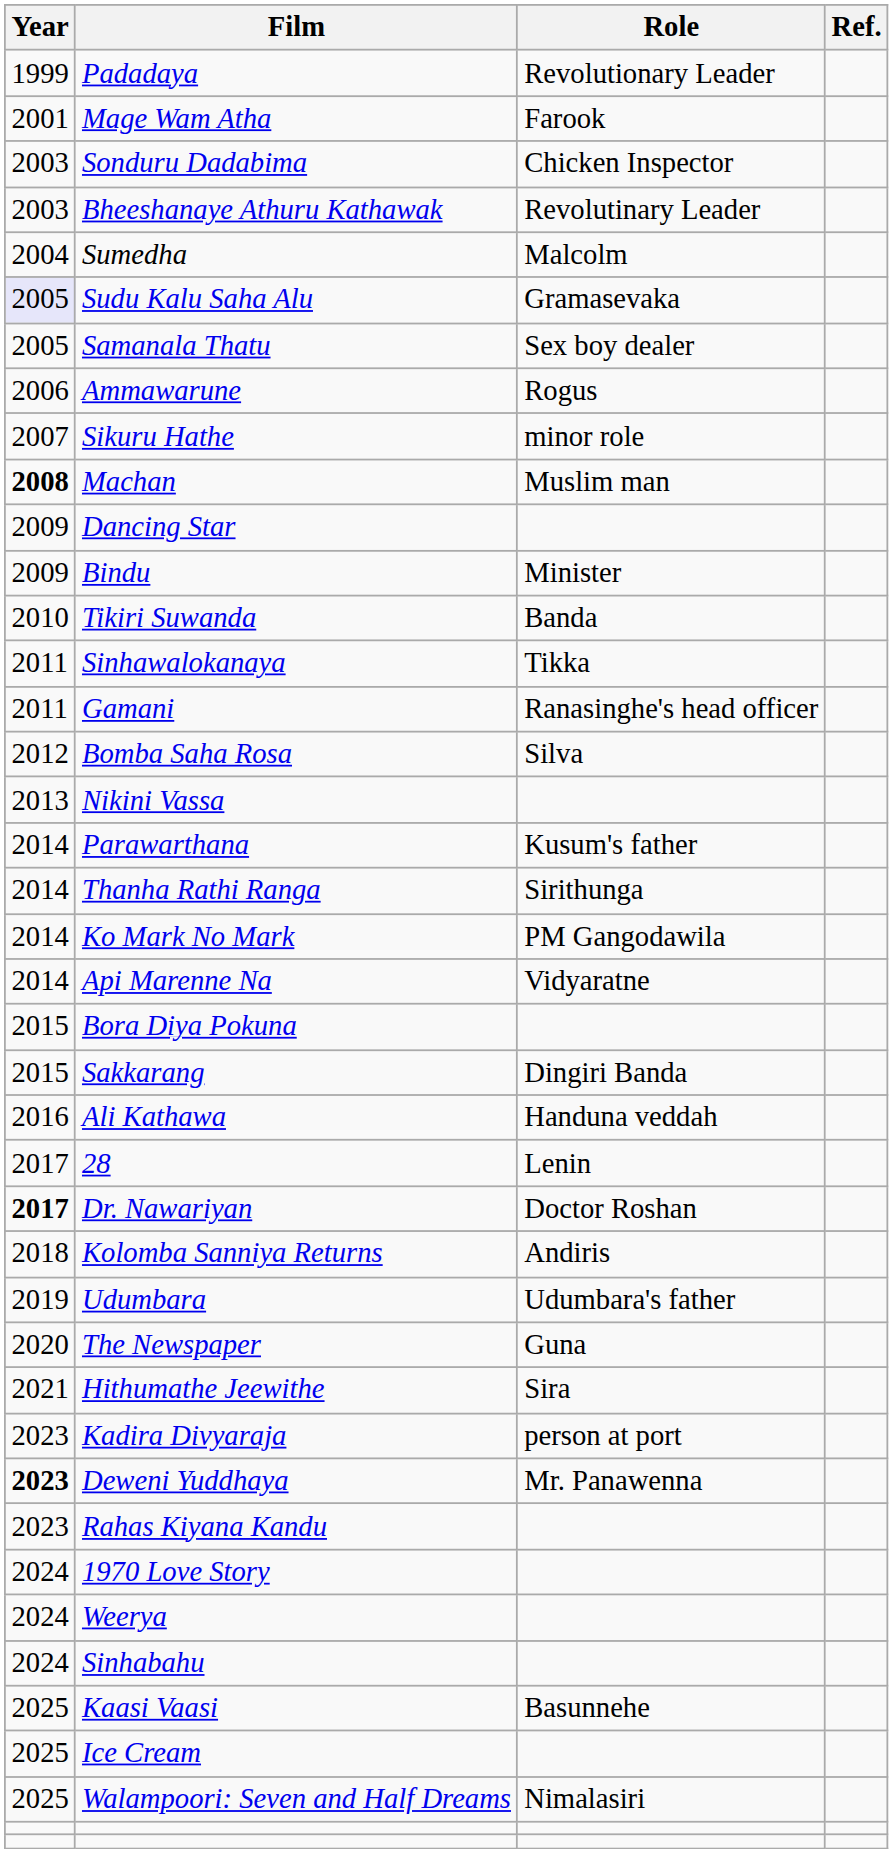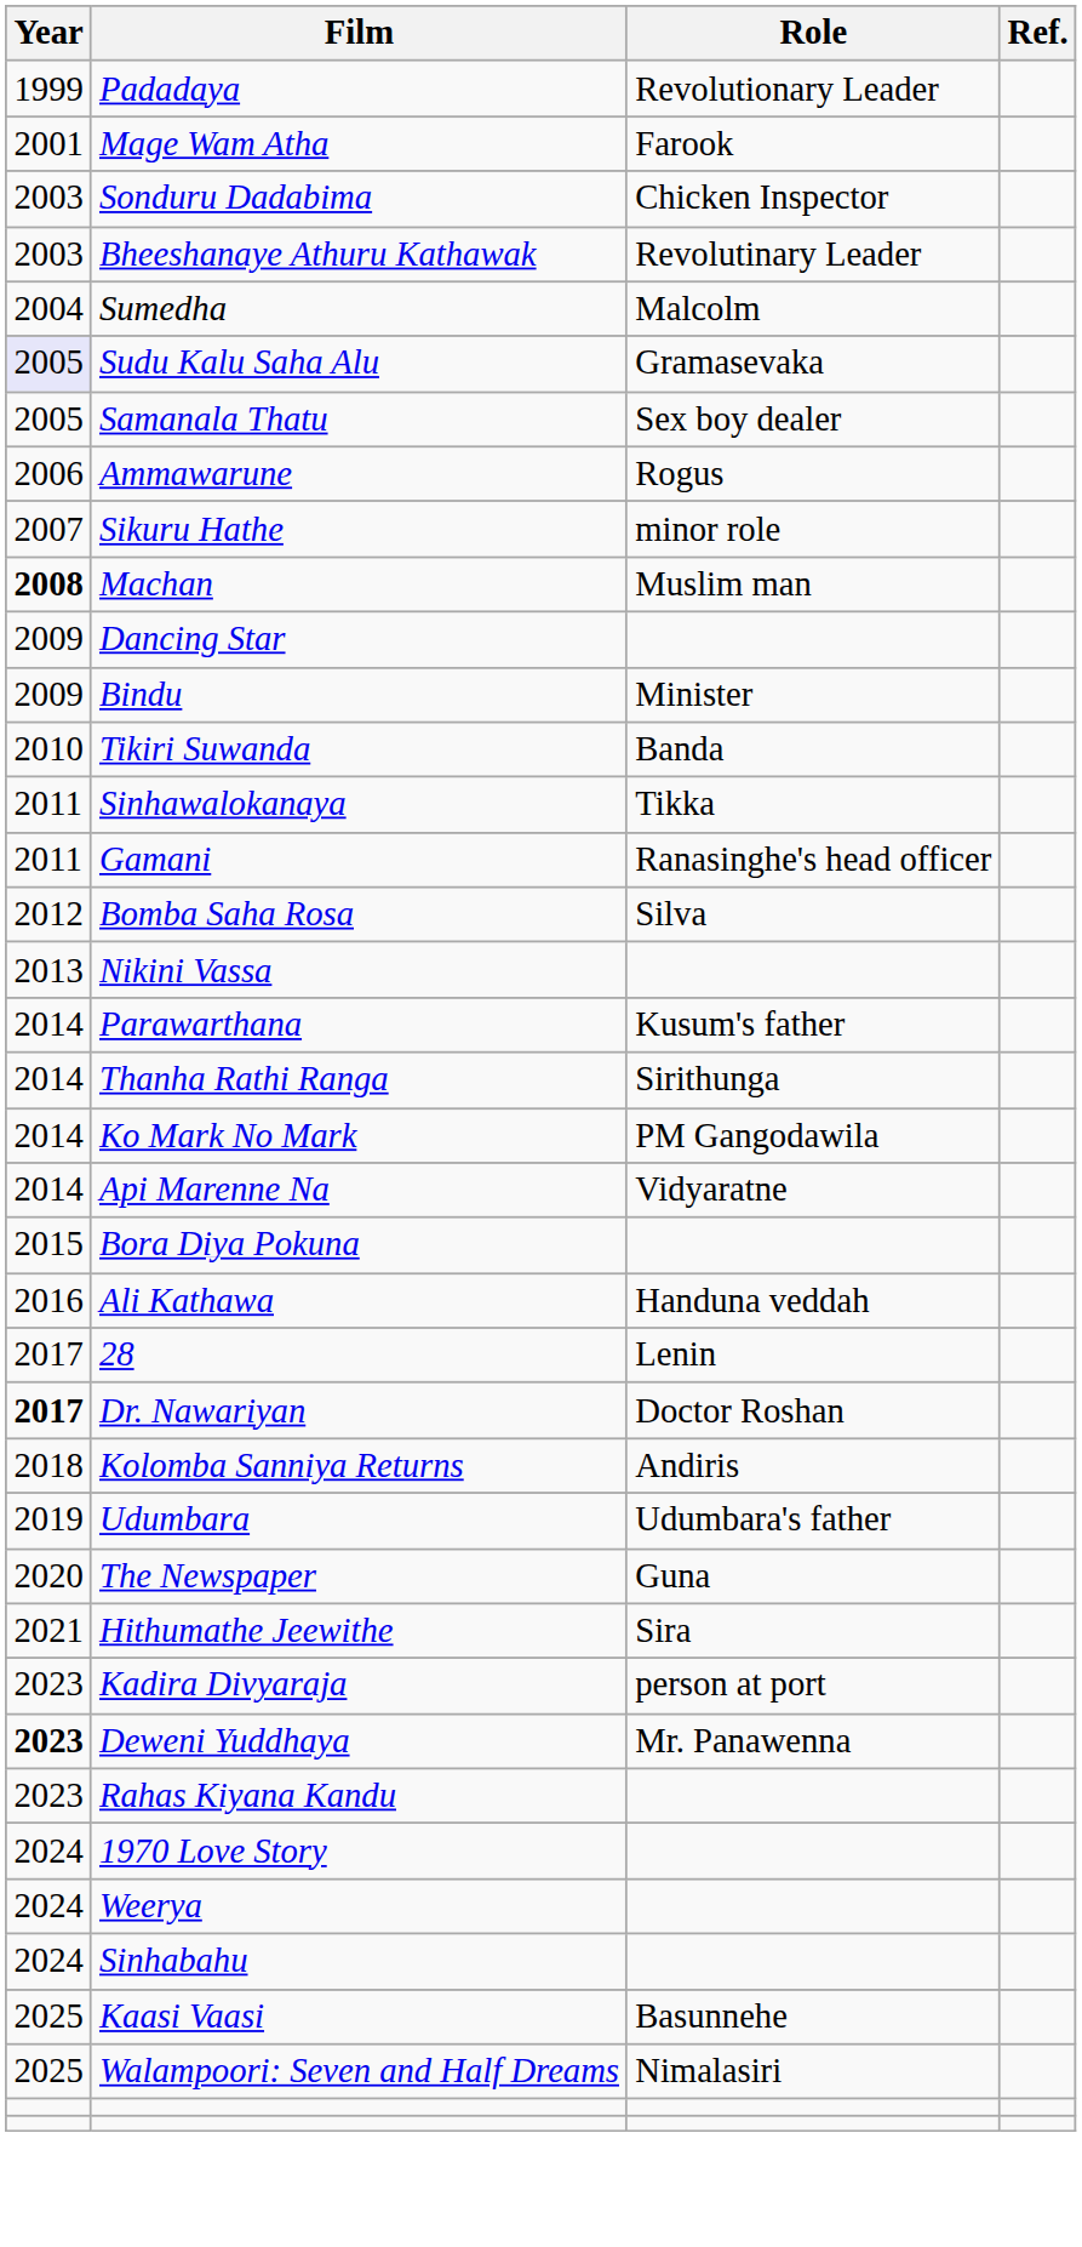 <table class="wikitable">
 <tr>
 <th>Year</th>
 <th>Film</th>
 <th>Role</th>
 <th>Ref.</th>
 </tr>
 <tr>
 <td>1999</td>
 <td><em><a href='#'>Padadaya</a></em></td>
 <td>Revolutionary Leader</td>
 <td></td>
 </tr>
 <tr>
 <td>2001</td>
 <td><em><a href='#'>Mage Wam Atha</a></em></td>
 <td>Farook</td>
 <td></td>
 </tr>
 <tr>
 <td>2003</td>
 <td><em><a href='#'>Sonduru Dadabima</a></em></td>
 <td>Chicken Inspector</td>
 <td></td>
 </tr>
 <tr>
 <td>2003</td>
 <td><em><a href='#'>Bheeshanaye Athuru Kathawak</a></em></td>
 <td>Revolutinary Leader</td>
 <td></td>
 </tr>
 <tr>
 <td>2004</td>
 <td><em>Sumedha</em></td>
 <td>Malcolm</td>
 <td></td>
 </tr>
 <tr>
 <td style="background: lavender;">2005</td>
 <td><em><a href='#'>Sudu Kalu Saha Alu</a></em></td>
 <td>Gramasevaka</td>
 <td></td>
 </tr>
 <tr>
 <td>2005</td>
 <td><em><a href='#'>Samanala Thatu</a></em></td>
 <td>Sex boy dealer</td>
 <td></td>
 </tr>
 <tr>
 <td>2006</td>
 <td><em><a href='#'>Ammawarune</a></em></td>
 <td>Rogus</td>
 <td></td>
 </tr>
 <tr>
 <td>2007</td>
 <td><em><a href='#'>Sikuru Hathe</a></em></td>
 <td>minor role</td>
 <td></td>
 </tr>
 <tr>
 <td><strong>2008</strong></td>
 <td><em><a href='#'>Machan</a></em></td>
 <td>Muslim man</td>
 <td></td>
 </tr>
 <tr>
 <td>2009</td>
 <td><em><a href='#'>Dancing Star</a></em></td>
 <td></td>
 <td></td>
 </tr>
 <tr>
 <td>2009</td>
 <td><em><a href='#'>Bindu</a></em></td>
 <td>Minister</td>
 <td></td>
 </tr>
 <tr>
 <td>2010</td>
 <td><em><a href='#'>Tikiri Suwanda</a></em></td>
 <td>Banda</td>
 <td></td>
 </tr>
 <tr>
 <td>2011</td>
 <td><em><a href='#'>Sinhawalokanaya</a></em></td>
 <td>Tikka</td>
 <td></td>
 </tr>
 <tr>
 <td>2011</td>
 <td><em><a href='#'>Gamani</a></em></td>
 <td>Ranasinghe's head officer</td>
 <td></td>
 </tr>
 <tr>
 <td>2012</td>
 <td><em><a href='#'>Bomba Saha Rosa</a></em></td>
 <td>Silva</td>
 <td></td>
 </tr>
 <tr>
 <td>2013</td>
 <td><em><a href='#'>Nikini Vassa</a></em></td>
 <td></td>
 <td></td>
 </tr>
 <tr>
 <td>2014</td>
 <td><em><a href='#'>Parawarthana</a></em></td>
 <td>Kusum's father</td>
 <td></td>
 </tr>
 <tr>
 <td>2014</td>
 <td><em><a href='#'>Thanha Rathi Ranga</a></em></td>
 <td>Sirithunga</td>
 <td></td>
 </tr>
 <tr>
 <td>2014</td>
 <td><em><a href='#'>Ko Mark No Mark</a></em></td>
 <td>PM Gangodawila</td>
 <td></td>
 </tr>
 <tr>
 <td>2014</td>
 <td><em><a href='#'>Api Marenne Na</a></em></td>
 <td>Vidyaratne</td>
 <td></td>
 </tr>
 <tr>
 <td>2015</td>
 <td><em><a href='#'>Bora Diya Pokuna</a></em></td>
 <td></td>
 <td></td>
 </tr>
 <tr>
-<td>2015</td>
-<td><em><a href='#'>Sakkarang</a></em></td>
-<td>Dingiri Banda</td>
-<td></td>
-</tr>
-<tr>
 <td>2016</td>
 <td><em><a href='#'>Ali Kathawa</a></em></td>
 <td>Handuna veddah</td>
 <td></td>
 </tr>
 <tr>
 <td>2017</td>
 <td><em><a href='#'>28</a></em></td>
 <td>Lenin</td>
 <td></td>
 </tr>
 <tr>
 <td><strong>2017</strong></td>
 <td><em><a href='#'>Dr. Nawariyan</a></em></td>
 <td>Doctor Roshan</td>
 <td></td>
 </tr>
 <tr>
 <td>2018</td>
 <td><em><a href='#'>Kolomba Sanniya Returns</a></em></td>
 <td>Andiris</td>
 <td></td>
 </tr>
 <tr>
 <td>2019</td>
 <td><em><a href='#'>Udumbara</a></em></td>
 <td>Udumbara's father</td>
 <td></td>
 </tr>
 <tr>
 <td>2020</td>
 <td><em><a href='#'>The Newspaper</a></em></td>
 <td>Guna</td>
 <td></td>
 </tr>
 <tr>
 <td>2021</td>
 <td><em><a href='#'>Hithumathe Jeewithe</a></em></td>
 <td>Sira</td>
 <td></td>
 </tr>
 <tr>
 <td>2023</td>
 <td><em><a href='#'>Kadira Divyaraja</a></em></td>
 <td>person at port</td>
 <td></td>
 </tr>
 <tr>
 <td><strong>2023</strong></td>
 <td><em><a href='#'>Deweni Yuddhaya</a></em></td>
 <td>Mr. Panawenna</td>
 <td></td>
 </tr>
 <tr>
 <td>2023</td>
 <td><em><a href='#'>Rahas Kiyana Kandu</a></em></td>
 <td></td>
 <td></td>
 </tr>
 <tr>
 <td>2024</td>
 <td><em><a href='#'>1970 Love Story</a></em></td>
 <td></td>
 <td></td>
 </tr>
 <tr>
 <td>2024</td>
 <td><em><a href='#'>Weerya</a></em></td>
 <td></td>
 <td></td>
 </tr>
 <tr>
 <td>2024</td>
 <td><em><a href='#'>Sinhabahu</a></em></td>
 <td></td>
 <td></td>
 </tr>
 <tr>
 <td>2025</td>
 <td><em><a href='#'>Kaasi Vaasi</a></em></td>
 <td>Basunnehe</td>
 <td></td>
 </tr>
 <tr>
 <td>2025</td>
-<td><em><a href='#'>Ice Cream</a></em></td>
-<td></td>
-<td></td>
-</tr>
-<tr>
-<td>2025</td>
 <td><em><a href='#'>Walampoori: Seven and Half Dreams</a></em></td>
 <td>Nimalasiri</td>
 <td></td>
 </tr>
 <tr>
 <td></td>
 <td></td>
 <td></td>
 <td></td>
 </tr>
 <tr>
 <td></td>
 <td></td>
 <td></td>
 <td></td>
 </tr>
 </table>
